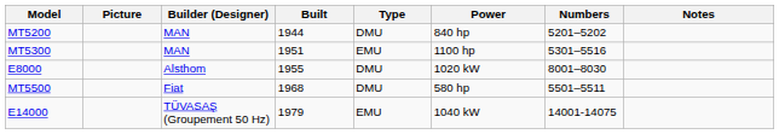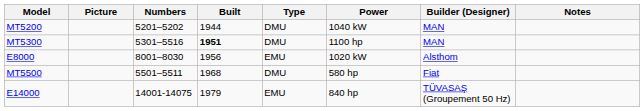 <table class="wikitable">
 <tr>
 <th width=100>Model</th>
 <th width=100>Picture</th>
-<th width=150>Builder (Designer)</th>
+<th width=100>Numbers</th>
 <th width=100>Built</th>
 <th width=100>Type</th>
 <th width=150>Power</th>
-<th width=100>Numbers</th>
+<th width=150>Builder (Designer)</th>
 <th width=200>Notes</th>
 </tr>
 <tr>
 <td><a href='#'>MT5200</a></td>
 <td></td>
-<td><a href='#'>MAN</a></td>
+<td>5201–5202</td>
 <td>1944</td>
 <td>DMU</td>
-<td>840 hp</td>
-<td>5201–5202</td>
+<td>1040 kW</td>
+<td><a href='#'>MAN</a></td>
 <td></td>
 </tr>
 <tr>
 <td><a href='#'>MT5300</a></td>
 <td></td>
+<td>5301–5516</td>
+<td><strong>1951</strong></td>
+<td>DMU</td>
+<td>1100 hp</td>
 <td><a href='#'>MAN</a></td>
-<td>1951</td>
-<td>EMU</td>
-<td>1100 hp</td>
-<td>5301–5516</td>
 <td></td>
 </tr>
 <tr>
 <td><a href='#'>E8000</a></td>
 <td></td>
+<td>8001–8030</td>
+<td>1956</td>
+<td>EMU</td>
+<td>1020 kW</td>
 <td><a href='#'>Alsthom</a></td>
-<td>1955</td>
-<td>DMU</td>
-<td>1020 kW</td>
-<td>8001–8030</td>
 <td></td>
 </tr>
 <tr>
 <td><a href='#'>MT5500</a></td>
 <td></td>
-<td><a href='#'>Fiat</a></td>
+<td>5501–5511</td>
 <td>1968</td>
 <td>DMU</td>
 <td>580 hp</td>
-<td>5501–5511</td>
+<td><a href='#'>Fiat</a></td>
 <td></td>
 </tr>
 <tr>
 <td><a href='#'>E14000</a></td>
 <td></td>
-<td><a href='#'>TÜVASAŞ</a> (Groupement 50 Hz)</td>
+<td>14001-14075</td>
 <td>1979</td>
 <td>EMU</td>
-<td>1040 kW</td>
-<td>14001-14075</td>
+<td>840 hp</td>
+<td><a href='#'>TÜVASAŞ</a> (Groupement 50 Hz)</td>
 <td></td>
 </tr>
 </table>
